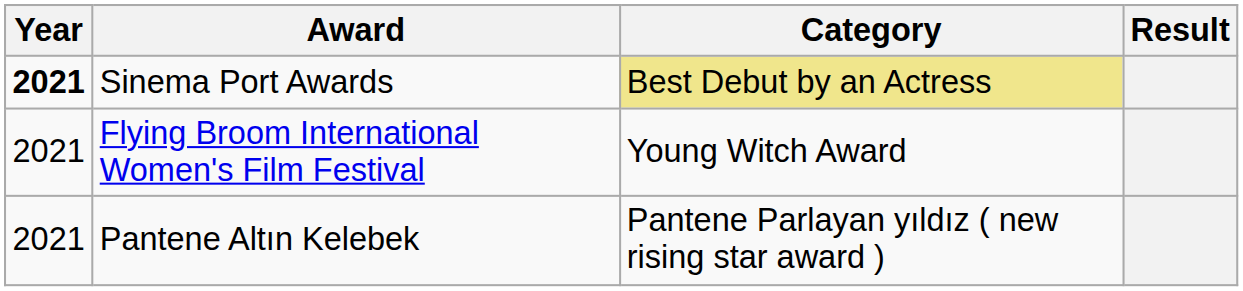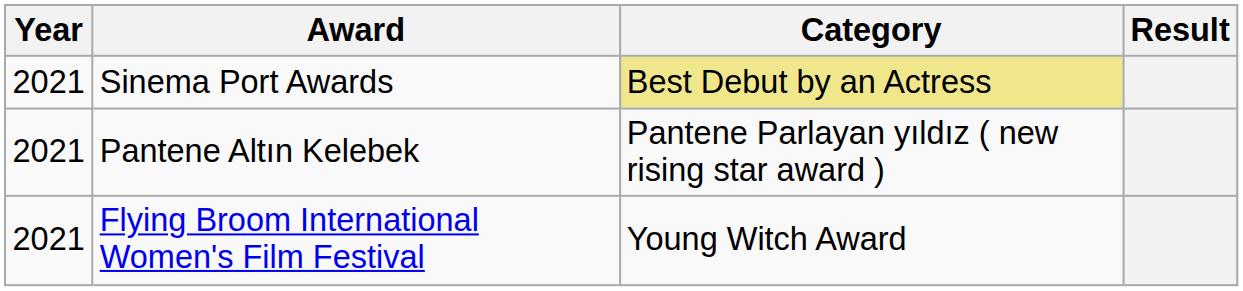 <table class="wikitable">
 <tr>
 <th>Year</th>
 <th>Award</th>
 <th>Category</th>
 <th>Result</th>
 </tr>
 <tr>
-<td><strong>2021</strong></td>
+<td>2021</td>
 <td>Sinema Port Awards</td>
 <td style="background: khaki;">Best Debut by an Actress</td>
+<th></th>
+</tr>
+<tr>
+<td>2021</td>
+<td>Pantene Altın Kelebek</td>
+<td>Pantene Parlayan yıldız ( new rising star award )</td>
 <th></th>
 </tr>
 <tr>
 <td>2021</td>
 <td><a href='#'>Flying Broom International Women's Film Festival</a></td>
 <td>Young Witch Award</td>
 <th></th>
 </tr>
-<tr>
-<td>2021</td>
-<td>Pantene Altın Kelebek</td>
-<td>Pantene Parlayan yıldız ( new rising star award )</td>
-<th></th>
-</tr>
 </table>
